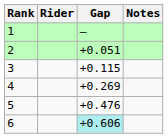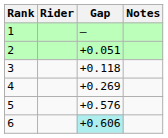 <table class="wikitable" style="font-size:95%" style="text-align:center; width:35em;">
 <tr>
 <th>Rank</th>
 <th>Rider</th>
 <th>Gap</th>
 <th>Notes</th>
 </tr>
 <tr bgcolor=bbffbb>
 <td>1</td>
 <td align=left></td>
 <td>–</td>
 <td></td>
 </tr>
 <tr bgcolor=bbffbb>
 <td>2</td>
 <td align=left></td>
 <td>+0.051</td>
 <td></td>
 </tr>
 <tr>
 <td>3</td>
 <td align=left></td>
-<td>+0.115</td>
+<td>+0.118</td>
 <td></td>
 </tr>
 <tr>
 <td>4</td>
 <td align=left></td>
 <td>+0.269</td>
 <td></td>
 </tr>
 <tr>
 <td>5</td>
 <td align=left></td>
-<td>+0.476</td>
+<td>+0.576</td>
 <td></td>
 </tr>
 <tr>
 <td>6</td>
 <td align=left></td>
 <td style="background: paleturquoise;">+0.606</td>
 <td></td>
 </tr>
 </table>
